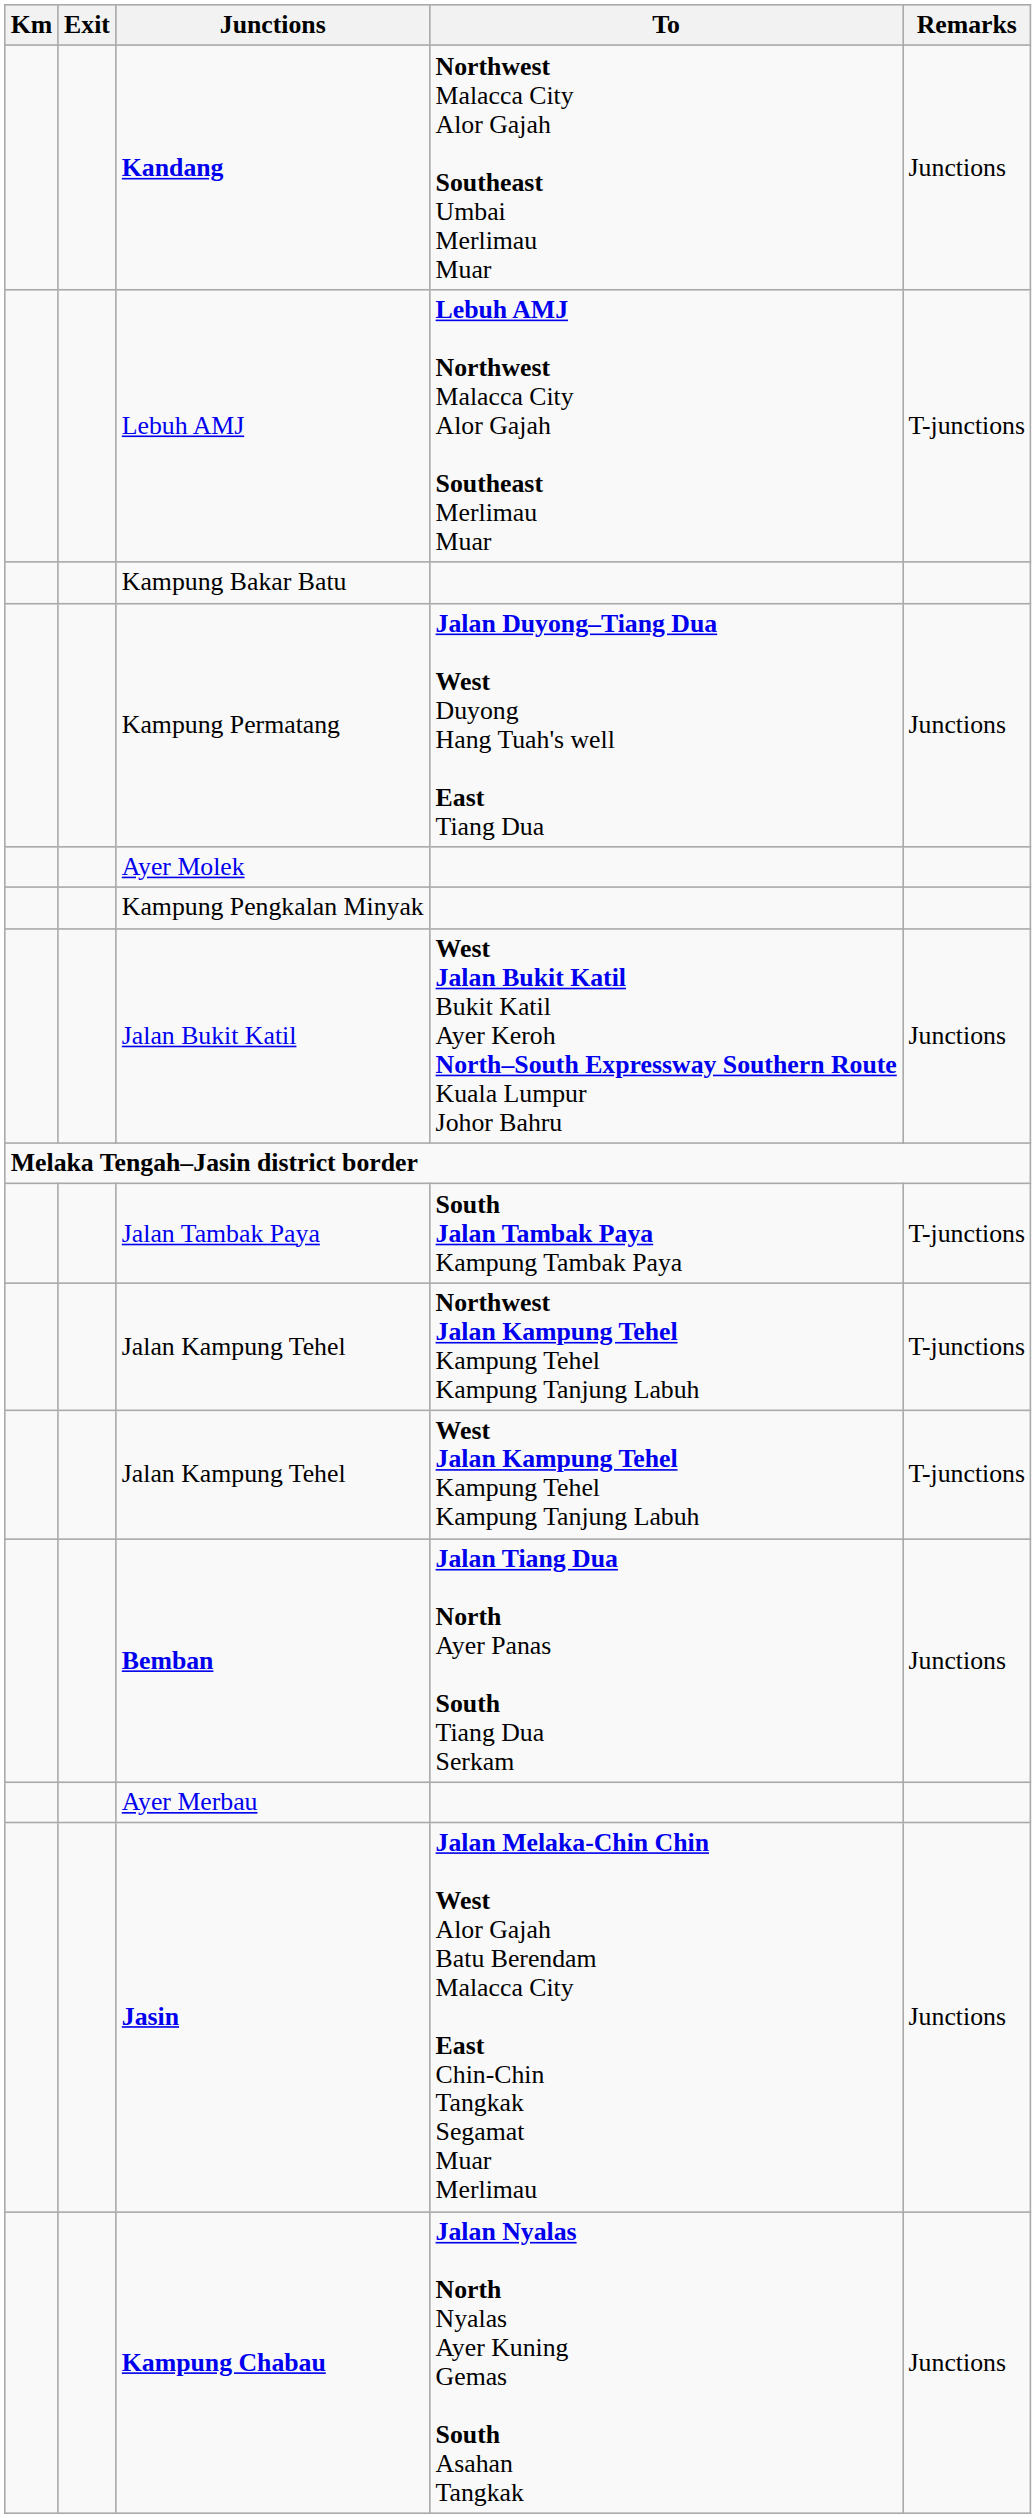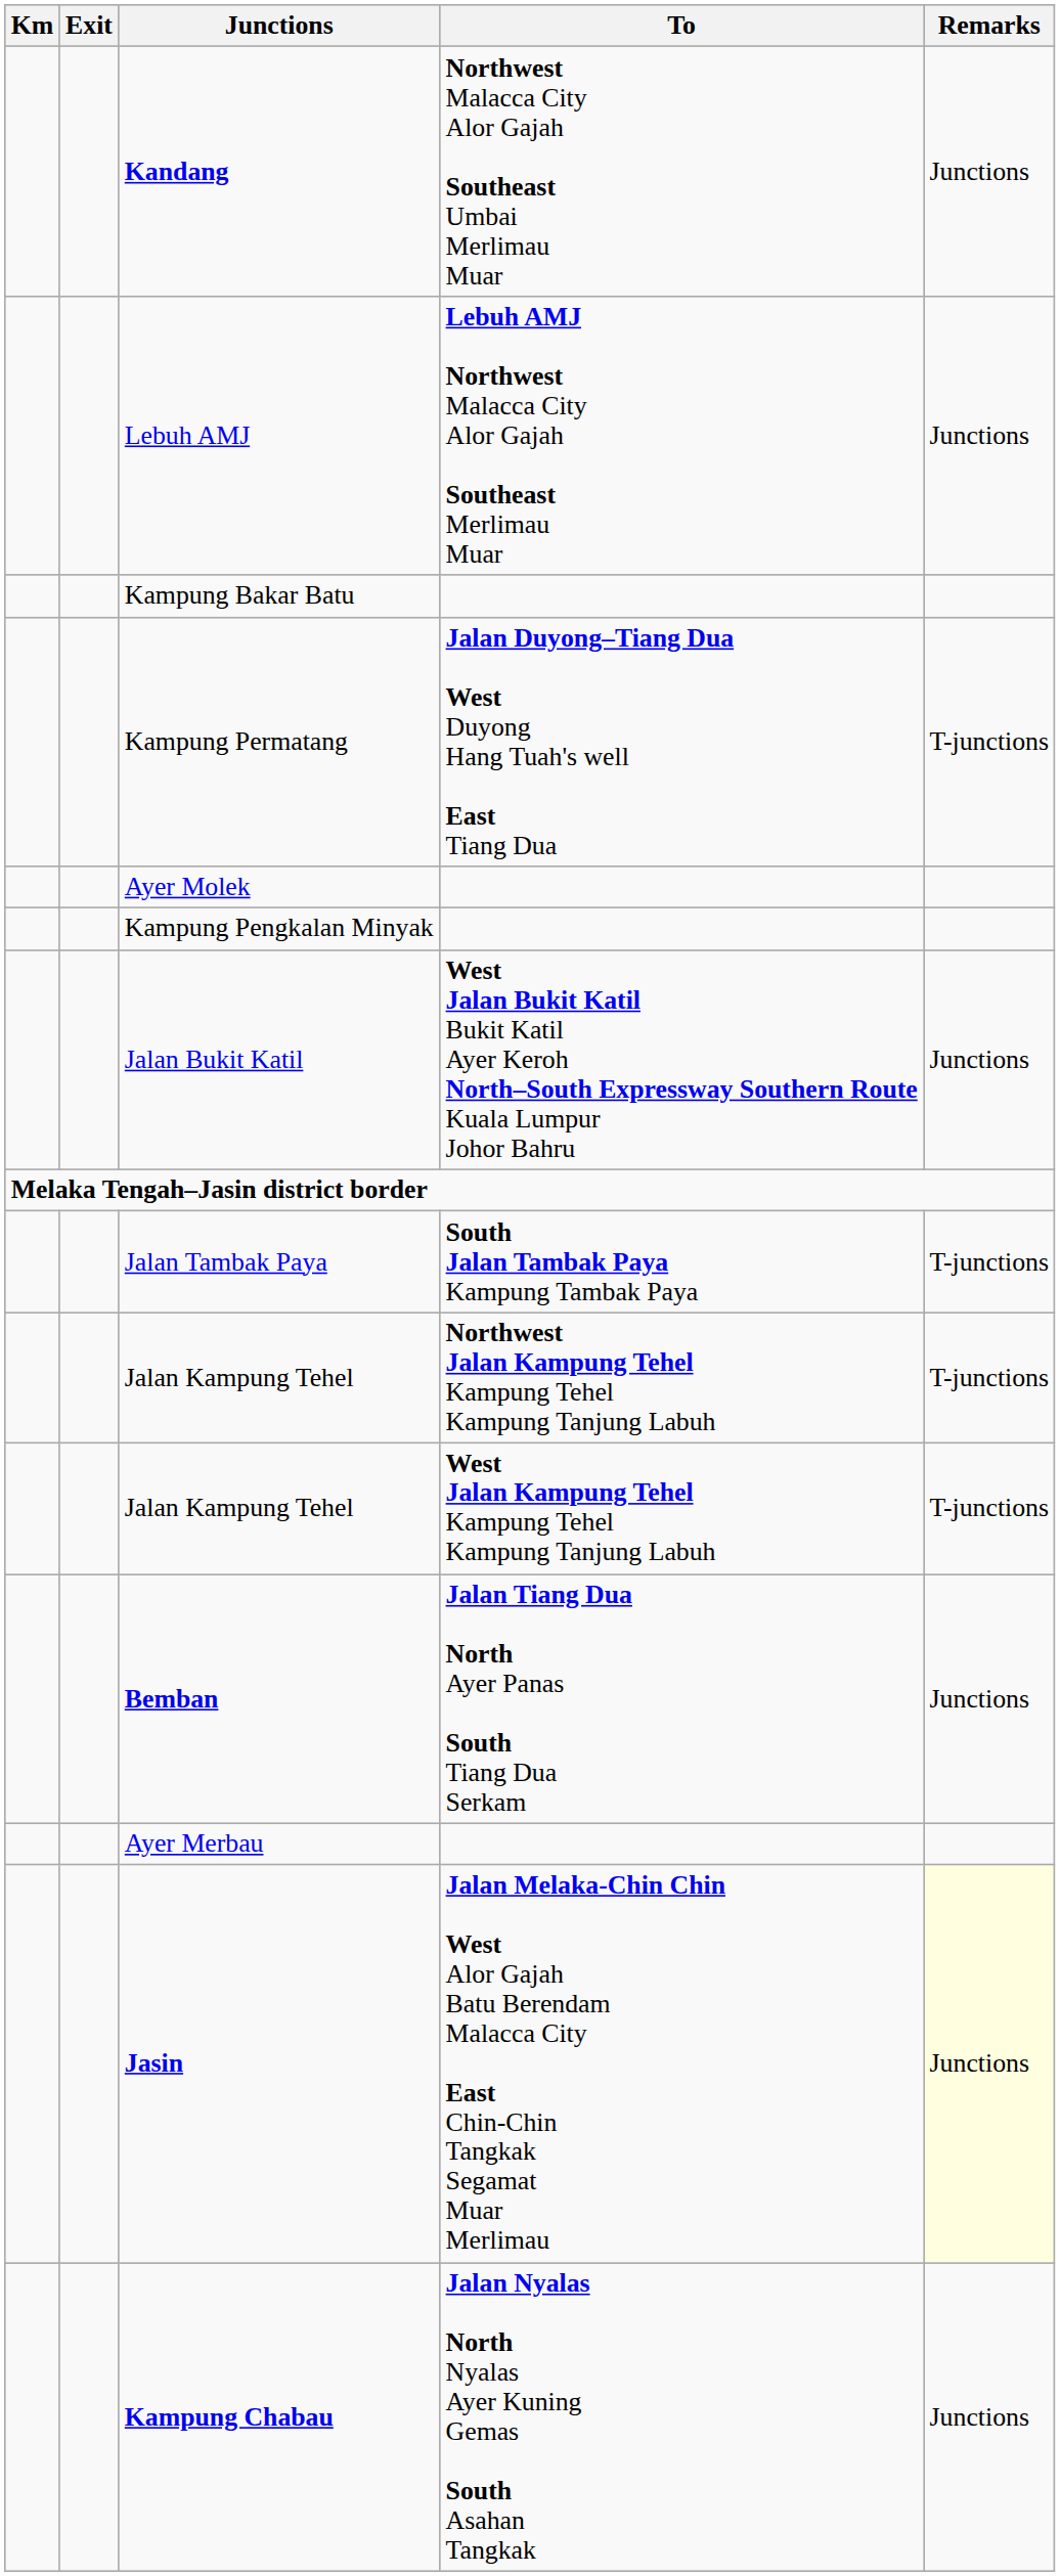 <table class="wikitable">
 <tr>
 <th>Km</th>
 <th>Exit</th>
 <th>Junctions</th>
 <th>To</th>
 <th>Remarks</th>
 </tr>
 <tr>
 <td></td>
 <td></td>
 <td><strong><a href='#'>Kandang</a></strong></td>
 <td><strong>Northwest</strong><br> Malacca City<br> Alor Gajah<br><br><strong>Southeast</strong><br> Umbai<br> Merlimau<br> Muar</td>
 <td>Junctions</td>
 </tr>
 <tr>
 <td></td>
 <td></td>
 <td><a href='#'>Lebuh AMJ</a></td>
 <td> <strong><a href='#'>Lebuh AMJ</a></strong><br><br><strong>Northwest</strong><br> Malacca City<br> Alor Gajah<br><br><strong>Southeast</strong><br> Merlimau<br> Muar</td>
-<td>T-junctions</td>
+<td>Junctions</td>
 </tr>
 <tr>
 <td></td>
 <td></td>
 <td>Kampung Bakar Batu</td>
 <td></td>
 <td></td>
 </tr>
 <tr>
 <td></td>
 <td></td>
 <td>Kampung Permatang</td>
 <td> <strong><a href='#'>Jalan Duyong–Tiang Dua</a></strong><br><br><strong>West</strong><br>Duyong<br>Hang Tuah's well<br><br><strong>East</strong><br>Tiang Dua</td>
-<td>Junctions</td>
+<td>T-junctions</td>
 </tr>
 <tr>
 <td></td>
 <td></td>
 <td><a href='#'>Ayer Molek</a></td>
 <td></td>
 <td></td>
 </tr>
 <tr>
 <td></td>
 <td></td>
 <td>Kampung Pengkalan Minyak</td>
 <td></td>
 <td></td>
 </tr>
 <tr>
 <td></td>
 <td></td>
 <td><a href='#'>Jalan Bukit Katil</a></td>
 <td><strong>West</strong><br> <strong><a href='#'>Jalan Bukit Katil</a></strong><br>Bukit Katil<br>Ayer Keroh<br>  <strong><a href='#'>North–South Expressway Southern Route</a></strong><br>Kuala Lumpur<br>Johor Bahru</td>
 <td>Junctions</td>
 </tr>
 <tr>
 <td style="width:600px" colspan="6" style="text-align:center; background:blue;"><strong><span>Melaka Tengah–Jasin district border</span></strong></td>
 </tr>
 <tr>
 <td></td>
 <td></td>
 <td><a href='#'>Jalan Tambak Paya</a></td>
 <td><strong>South</strong><br> <strong><a href='#'>Jalan Tambak Paya</a></strong><br>Kampung Tambak Paya</td>
 <td>T-junctions</td>
 </tr>
 <tr>
 <td></td>
 <td></td>
 <td>Jalan Kampung Tehel</td>
 <td><strong>Northwest</strong><br> <strong><a href='#'>Jalan Kampung Tehel</a></strong><br>Kampung Tehel<br>Kampung Tanjung Labuh</td>
 <td>T-junctions</td>
 </tr>
 <tr>
 <td></td>
 <td></td>
 <td>Jalan Kampung Tehel</td>
 <td><strong>West</strong><br> <strong><a href='#'>Jalan Kampung Tehel</a></strong><br>Kampung Tehel<br>Kampung Tanjung Labuh</td>
 <td>T-junctions</td>
 </tr>
 <tr>
 <td></td>
 <td></td>
 <td><strong><a href='#'>Bemban</a></strong></td>
 <td> <strong><a href='#'>Jalan Tiang Dua</a></strong><br><br><strong>North</strong><br>Ayer Panas<br><br><strong>South</strong><br>Tiang Dua<br>Serkam</td>
 <td>Junctions</td>
 </tr>
 <tr>
 <td></td>
 <td></td>
 <td><a href='#'>Ayer Merbau</a></td>
 <td></td>
 <td></td>
 </tr>
 <tr>
 <td></td>
 <td></td>
 <td><strong><a href='#'>Jasin</a></strong></td>
 <td> <strong><a href='#'>Jalan Melaka-Chin Chin</a></strong><br><br><strong>West</strong><br> Alor Gajah<br> Batu Berendam<br> Malacca City<br><br><strong>East</strong><br> Chin-Chin<br> Tangkak<br> Segamat<br> Muar<br> Merlimau</td>
-<td>Junctions</td>
+<td style="background: lightyellow;">Junctions</td>
 </tr>
 <tr>
 <td></td>
 <td></td>
 <td><strong><a href='#'>Kampung Chabau</a></strong></td>
 <td> <strong><a href='#'>Jalan Nyalas</a></strong><br><br><strong>North</strong><br>Nyalas<br>Ayer Kuning<br>Gemas<br><br><strong>South</strong><br>Asahan<br>Tangkak</td>
 <td>Junctions</td>
 </tr>
 </table>
